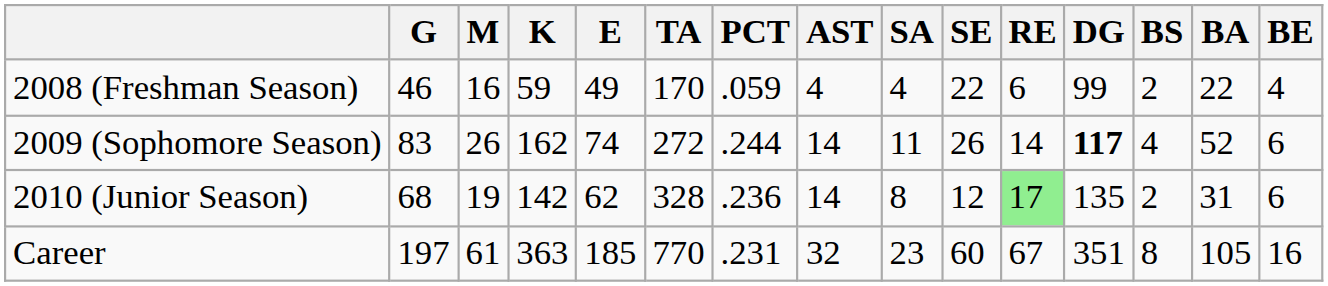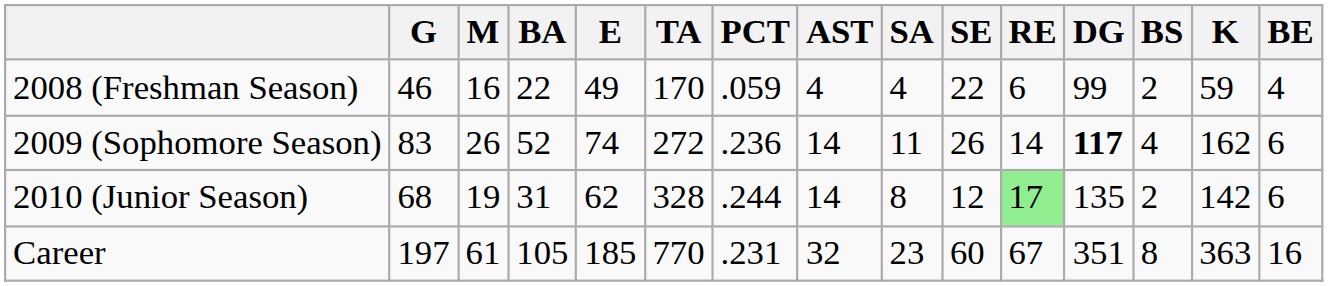 <table class="wikitable">
 <tr>
 <th></th>
 <th>G</th>
 <th>M</th>
-<th>K</th>
+<th>BA</th>
 <th>E</th>
 <th>TA</th>
 <th>PCT</th>
 <th>AST</th>
 <th>SA</th>
 <th>SE</th>
 <th>RE</th>
 <th>DG</th>
 <th>BS</th>
-<th>BA</th>
+<th>K</th>
 <th>BE</th>
 </tr>
 <tr>
 <td>2008 (Freshman Season)</td>
 <td>46</td>
 <td>16</td>
-<td>59</td>
+<td>22</td>
 <td>49</td>
 <td>170</td>
 <td>.059</td>
 <td>4</td>
 <td>4</td>
 <td>22</td>
 <td>6</td>
 <td>99</td>
 <td>2</td>
-<td>22</td>
+<td>59</td>
 <td>4</td>
 </tr>
 <tr>
 <td>2009 (Sophomore Season)</td>
 <td>83</td>
 <td>26</td>
-<td>162</td>
+<td>52</td>
 <td>74</td>
 <td>272</td>
-<td>.244</td>
+<td>.236</td>
 <td>14</td>
 <td>11</td>
 <td>26</td>
 <td>14</td>
 <td><strong>117</strong></td>
 <td>4</td>
-<td>52</td>
+<td>162</td>
 <td>6</td>
 </tr>
 <tr>
 <td>2010 (Junior Season)</td>
 <td>68</td>
 <td>19</td>
-<td>142</td>
+<td>31</td>
 <td>62</td>
 <td>328</td>
-<td>.236</td>
+<td>.244</td>
 <td>14</td>
 <td>8</td>
 <td>12</td>
 <td style="background: lightgreen;">17</td>
 <td>135</td>
 <td>2</td>
-<td>31</td>
+<td>142</td>
 <td>6</td>
 </tr>
 <tr>
 <td>Career</td>
 <td>197</td>
 <td>61</td>
-<td>363</td>
+<td>105</td>
 <td>185</td>
 <td>770</td>
 <td>.231</td>
 <td>32</td>
 <td>23</td>
 <td>60</td>
 <td>67</td>
 <td>351</td>
 <td>8</td>
-<td>105</td>
+<td>363</td>
 <td>16</td>
 </tr>
 </table>
